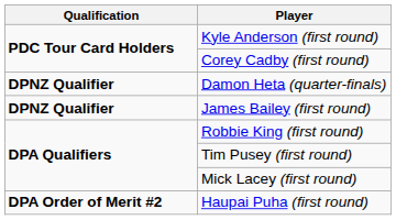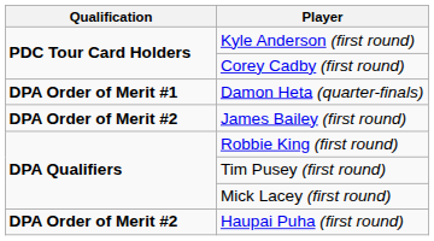 <table class="wikitable">
 <tr style="font-size:10pt;font-weight:bold">
 <th width="200">Qualification</th>
 <th width="200">Player</th>
 </tr>
 <tr>
 <td rowspan="2"><strong>PDC Tour Card Holders</strong></td>
 <td> <a href='#'>Kyle Anderson</a> <em>(first round)</em></td>
 </tr>
 <tr>
 <td> <a href='#'>Corey Cadby</a> <em>(first round)</em></td>
 </tr>
 <tr>
-<td><strong>DPNZ Qualifier</strong></td>
+<td><strong>DPA Order of Merit #1</strong></td>
 <td> <a href='#'>Damon Heta</a> <em>(quarter-finals)</em></td>
 </tr>
 <tr>
-<td><strong>DPNZ Qualifier</strong></td>
+<td><strong>DPA Order of Merit #2</strong></td>
 <td> <a href='#'>James Bailey</a> <em>(first round)</em></td>
 </tr>
 <tr>
 <td rowspan="3"><strong>DPA Qualifiers</strong></td>
 <td> <a href='#'>Robbie King</a> <em>(first round)</em></td>
 </tr>
 <tr>
 <td> Tim Pusey <em>(first round)</em></td>
 </tr>
 <tr>
 <td> Mick Lacey <em>(first round)</em></td>
 </tr>
 <tr>
 <td><strong>DPA Order of Merit #2</strong></td>
 <td> <a href='#'>Haupai Puha</a> <em>(first round)</em></td>
 </tr>
 </table>
